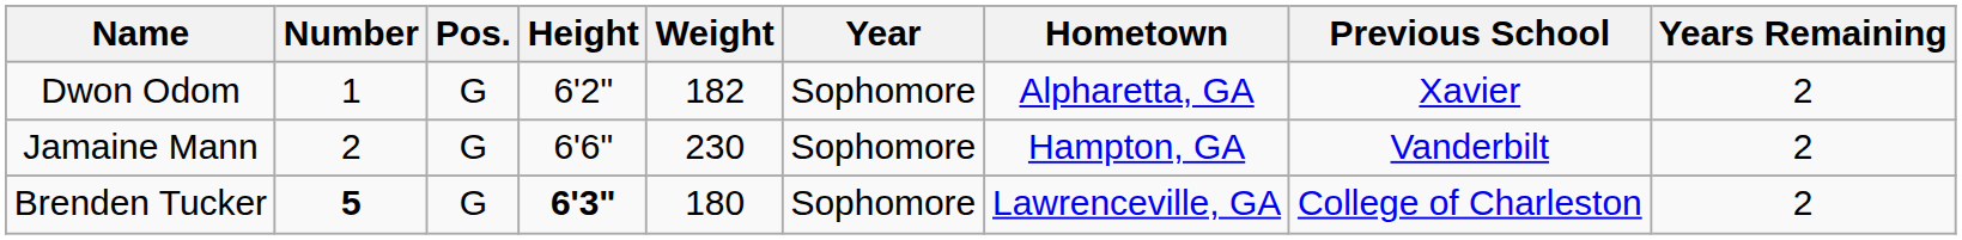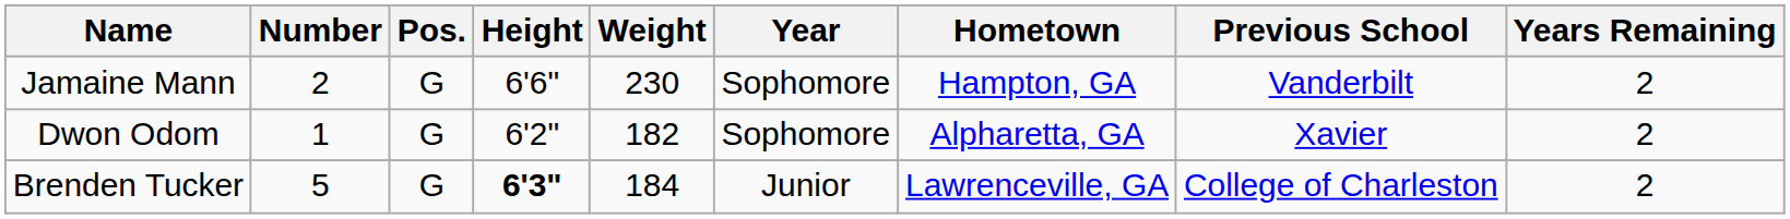 <table class="wikitable sortable" style="text-align: center" border="1">
 <tr align=center>
 <th>Name</th>
 <th>Number</th>
 <th>Pos.</th>
 <th>Height</th>
 <th>Weight</th>
 <th>Year</th>
 <th>Hometown</th>
 <th>Previous School</th>
 <th>Years Remaining</th>
 </tr>
 <tr>
+<td>Jamaine Mann</td>
+<td>2</td>
+<td>G</td>
+<td>6'6"</td>
+<td>230</td>
+<td>Sophomore</td>
+<td><a href='#'>Hampton, GA</a></td>
+<td><a href='#'>Vanderbilt</a></td>
+<td>2</td>
+</tr>
+<tr>
 <td>Dwon Odom</td>
 <td>1</td>
 <td>G</td>
 <td>6'2"</td>
 <td>182</td>
 <td>Sophomore</td>
 <td><a href='#'>Alpharetta, GA</a></td>
 <td><a href='#'>Xavier</a></td>
 <td>2</td>
 </tr>
 <tr>
-<td>Jamaine Mann</td>
-<td>2</td>
-<td>G</td>
-<td>6'6"</td>
-<td>230</td>
-<td>Sophomore</td>
-<td><a href='#'>Hampton, GA</a></td>
-<td><a href='#'>Vanderbilt</a></td>
-<td>2</td>
-</tr>
-<tr>
 <td>Brenden Tucker</td>
-<td><strong>5</strong></td>
+<td>5</td>
 <td>G</td>
 <td><strong>6'3"</strong></td>
-<td>180</td>
-<td>Sophomore</td>
+<td>184</td>
+<td>Junior</td>
 <td><a href='#'>Lawrenceville, GA</a></td>
 <td><a href='#'>College of Charleston</a></td>
 <td>2</td>
 </tr>
 </table>
